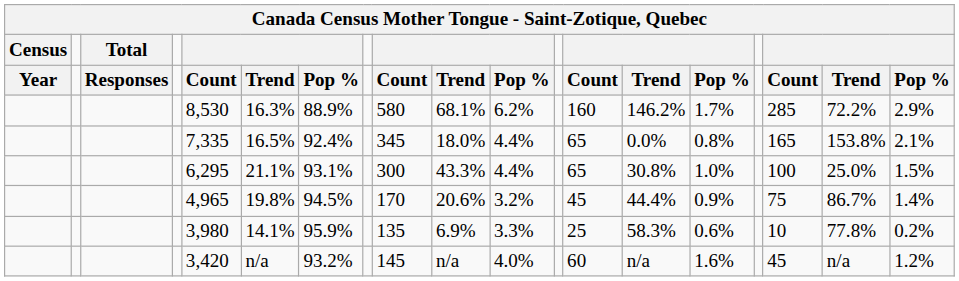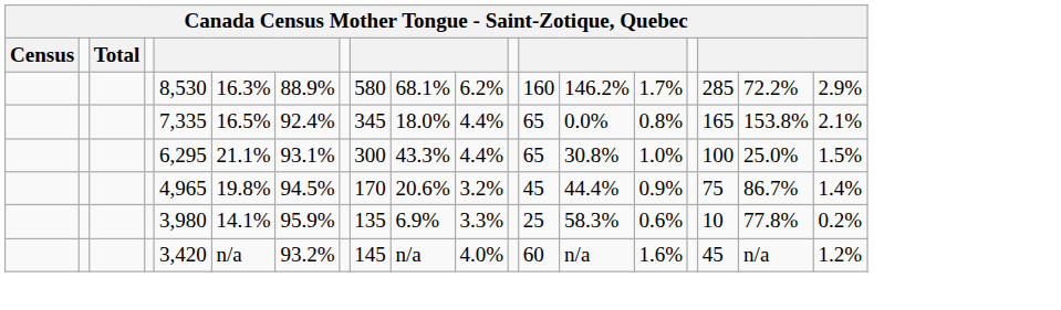 <table class="wikitable">
 <tr>
 <th colspan="19">Canada Census Mother Tongue - Saint-Zotique, Quebec</th>
 </tr>
 <tr>
 <th>Census</th>
 <td></td>
 <th>Total</th>
 <td colspan="1"></td>
 <th colspan="3"></th>
 <td colspan="1"></td>
 <th colspan="3"></th>
 <td colspan="1"></td>
 <th colspan="3"></th>
 <td colspan="1"></td>
 <th colspan="3"></th>
-</tr>
-<tr>
-<th>Year</th>
-<td></td>
-<th>Responses</th>
-<td></td>
-<th>Count</th>
-<th>Trend</th>
-<th>Pop %</th>
-<td></td>
-<th>Count</th>
-<th>Trend</th>
-<th>Pop %</th>
-<td></td>
-<th>Count</th>
-<th>Trend</th>
-<th>Pop %</th>
-<td></td>
-<th>Count</th>
-<th>Trend</th>
-<th>Pop %</th>
 </tr>
 <tr>
 <td></td>
 <td></td>
 <td></td>
 <td></td>
 <td>8,530</td>
 <td> 16.3%</td>
 <td>88.9%</td>
 <td></td>
 <td>580</td>
 <td> 68.1%</td>
 <td>6.2%</td>
 <td></td>
 <td>160</td>
 <td> 146.2%</td>
 <td>1.7%</td>
 <td></td>
 <td>285</td>
 <td> 72.2%</td>
 <td>2.9%</td>
 </tr>
 <tr>
 <td></td>
 <td></td>
 <td></td>
 <td></td>
 <td>7,335</td>
 <td> 16.5%</td>
 <td>92.4%</td>
 <td></td>
 <td>345</td>
 <td> 18.0%</td>
 <td>4.4%</td>
 <td></td>
 <td>65</td>
 <td> 0.0%</td>
 <td>0.8%</td>
 <td></td>
 <td>165</td>
 <td> 153.8%</td>
 <td>2.1%</td>
 </tr>
 <tr>
 <td></td>
 <td></td>
 <td></td>
 <td></td>
 <td>6,295</td>
 <td> 21.1%</td>
 <td>93.1%</td>
 <td></td>
 <td>300</td>
 <td> 43.3%</td>
 <td>4.4%</td>
 <td></td>
 <td>65</td>
 <td> 30.8%</td>
 <td>1.0%</td>
 <td></td>
 <td>100</td>
 <td> 25.0%</td>
 <td>1.5%</td>
 </tr>
 <tr>
 <td></td>
 <td></td>
 <td></td>
 <td></td>
 <td>4,965</td>
 <td> 19.8%</td>
 <td>94.5%</td>
 <td></td>
 <td>170</td>
 <td> 20.6%</td>
 <td>3.2%</td>
 <td></td>
 <td>45</td>
 <td> 44.4%</td>
 <td>0.9%</td>
 <td></td>
 <td>75</td>
 <td> 86.7%</td>
 <td>1.4%</td>
 </tr>
 <tr>
 <td></td>
 <td></td>
 <td></td>
 <td></td>
 <td>3,980</td>
 <td> 14.1%</td>
 <td>95.9%</td>
 <td></td>
 <td>135</td>
 <td> 6.9%</td>
 <td>3.3%</td>
 <td></td>
 <td>25</td>
 <td> 58.3%</td>
 <td>0.6%</td>
 <td></td>
 <td>10</td>
 <td> 77.8%</td>
 <td>0.2%</td>
 </tr>
 <tr>
 <td></td>
 <td></td>
 <td></td>
 <td></td>
 <td>3,420</td>
 <td>n/a</td>
 <td>93.2%</td>
 <td></td>
 <td>145</td>
 <td>n/a</td>
 <td>4.0%</td>
 <td></td>
 <td>60</td>
 <td>n/a</td>
 <td>1.6%</td>
 <td></td>
 <td>45</td>
 <td>n/a</td>
 <td>1.2%</td>
 </tr>
 </table>
